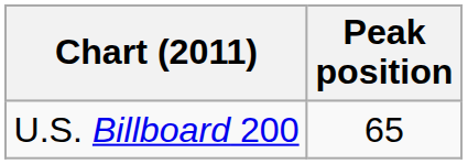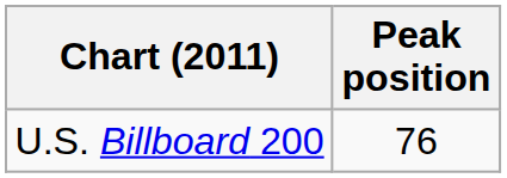 <table class="wikitable sortable">
 <tr>
 <th scope="col">Chart (2011)</th>
 <th scope="col">Peak<br>position</th>
 </tr>
 <tr>
 <td>U.S. <a href='#'><em>Billboard</em> 200</a></td>
-<td style="text-align:center;">65</td>
+<td style="text-align:center;">76</td>
 </tr>
 </table>
